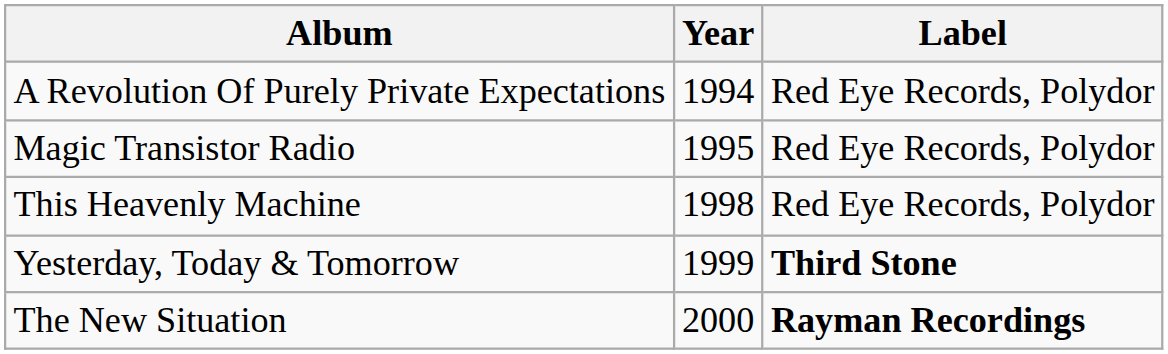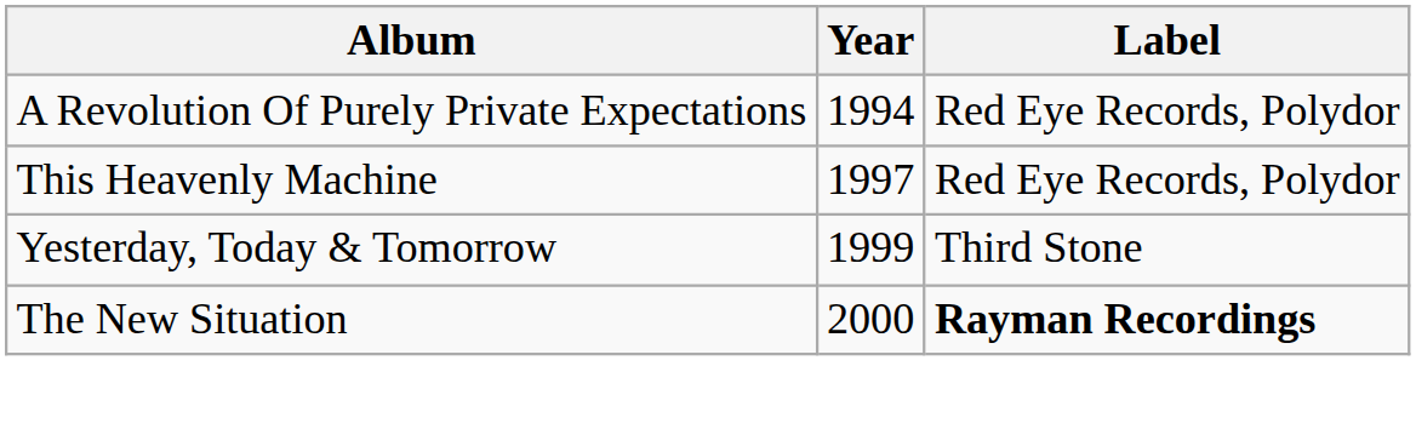 <table class="wikitable">
 <tr>
 <th>Album</th>
 <th>Year</th>
 <th>Label</th>
 </tr>
 <tr>
 <td>A Revolution Of Purely Private Expectations</td>
 <td>1994</td>
 <td>Red Eye Records, Polydor</td>
 </tr>
 <tr>
-<td>Magic Transistor Radio</td>
-<td>1995</td>
-<td>Red Eye Records, Polydor</td>
-</tr>
-<tr>
 <td>This Heavenly Machine</td>
-<td>1998</td>
+<td>1997</td>
 <td>Red Eye Records, Polydor</td>
 </tr>
 <tr>
 <td>Yesterday, Today & Tomorrow</td>
 <td>1999</td>
-<td><strong>Third Stone</strong></td>
+<td>Third Stone</td>
 </tr>
 <tr>
 <td>The New Situation</td>
 <td>2000</td>
 <td><strong>Rayman Recordings</strong></td>
 </tr>
 </table>
